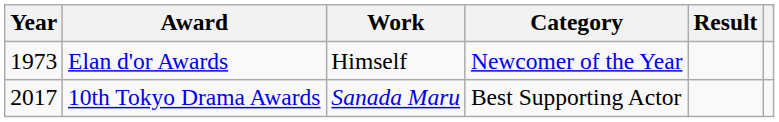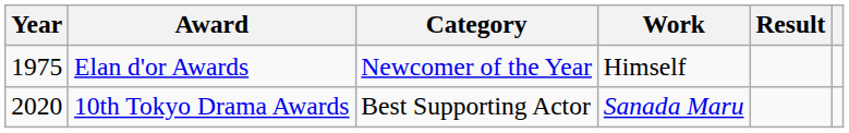 <table class="wikitable plainrowheaders">
 <tr>
 <th>Year</th>
 <th>Award</th>
+<th>Category</th>
 <th>Work</th>
-<th>Category</th>
 <th>Result</th>
 <th></th>
 </tr>
 <tr>
-<td>1973</td>
+<td>1975</td>
 <td><a href='#'>Elan d'or Awards</a></td>
+<td><a href='#'>Newcomer of the Year</a></td>
 <td>Himself</td>
-<td><a href='#'>Newcomer of the Year</a></td>
 <td></td>
 <td></td>
 </tr>
 <tr>
-<td>2017</td>
+<td>2020</td>
 <td><a href='#'>10th Tokyo Drama Awards</a></td>
+<td>Best Supporting Actor</td>
 <td><em><a href='#'>Sanada Maru</a></em></td>
-<td>Best Supporting Actor</td>
 <td></td>
 <td></td>
 </tr>
 </table>
